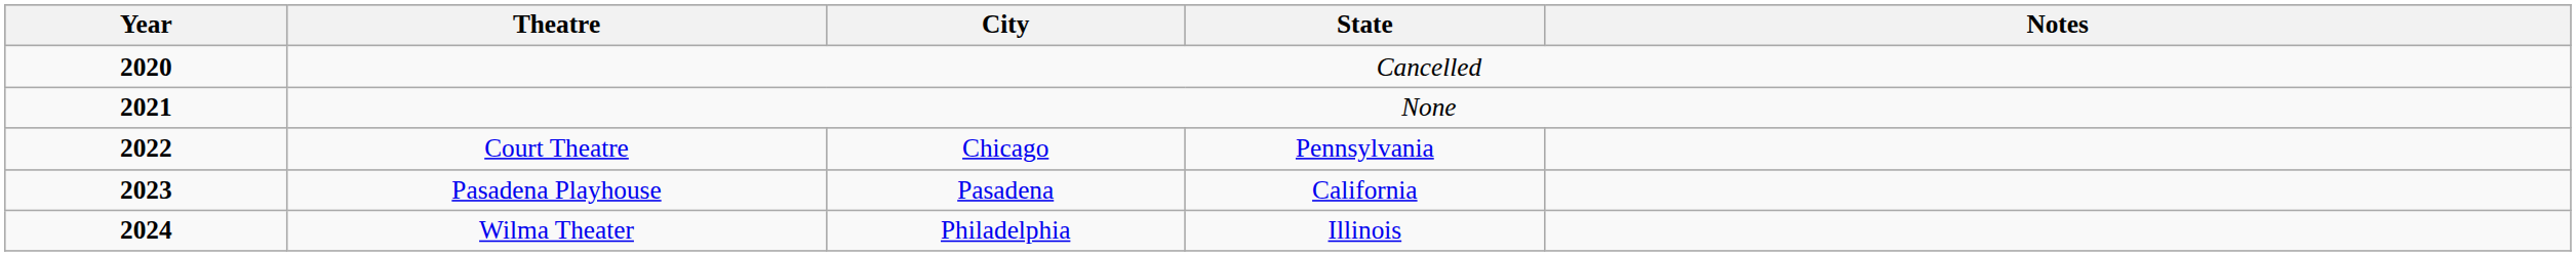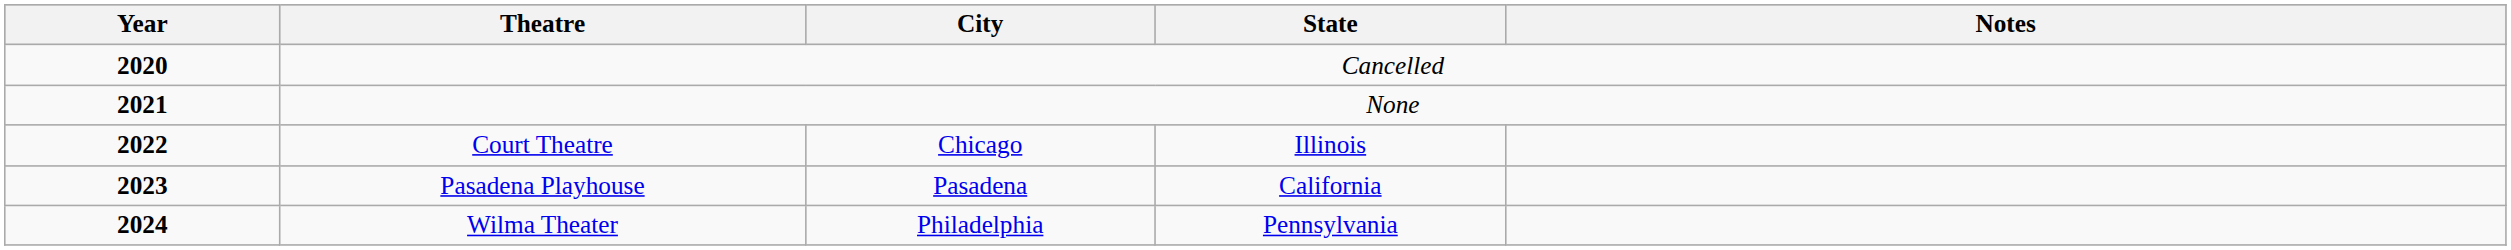 <table class="wikitable" style="width:100%; text-align:center;">
 <tr style="background:#bebebe;">
 <th style="width:11%;">Year</th>
 <th style="width:21%;">Theatre</th>
 <th style="width:14%;">City</th>
 <th style="width:14%;">State</th>
 <th style="width:40%;">Notes</th>
 </tr>
 <tr>
 <td align="center"><strong>2020</strong></td>
 <td colspan=4><em>Cancelled</em></td>
 </tr>
 <tr>
 <td align="center"><strong>2021</strong><br></td>
 <td colspan=4><em>None</em></td>
 </tr>
 <tr>
 <td align="center"><strong>2022</strong><br></td>
 <td><a href='#'>Court Theatre</a></td>
 <td><a href='#'>Chicago</a></td>
-<td><a href='#'>Pennsylvania</a></td>
+<td><a href='#'>Illinois</a></td>
 <td></td>
 </tr>
 <tr>
 <td align="center"><strong>2023</strong><br></td>
 <td><a href='#'>Pasadena Playhouse</a></td>
 <td><a href='#'>Pasadena</a></td>
 <td><a href='#'>California</a></td>
 <td></td>
 </tr>
 <tr>
 <td align="center"><strong>2024</strong><br></td>
 <td><a href='#'>Wilma Theater</a></td>
 <td><a href='#'>Philadelphia</a></td>
-<td><a href='#'>Illinois</a></td>
+<td><a href='#'>Pennsylvania</a></td>
 <td></td>
 </tr>
 </table>
